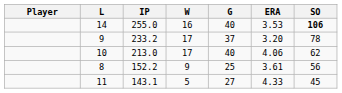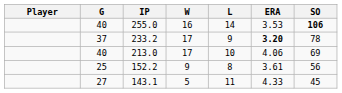 <table class="wikitable sortable">
 <tr>
 <th bgcolor="#DDDDFF" width="16%">Player</th>
-<th bgcolor="#DDDDFF" width="9%">L</th>
+<th bgcolor="#DDDDFF" width="9%">G</th>
 <th bgcolor="#DDDDFF" width="9%">IP</th>
 <th bgcolor="#DDDDFF" width="9%">W</th>
-<th bgcolor="#DDDDFF" width="9%">G</th>
+<th bgcolor="#DDDDFF" width="9%">L</th>
 <th bgcolor="#DDDDFF" width="9%">ERA</th>
 <th bgcolor="#DDDDFF" width="9%">SO</th>
 </tr>
 <tr align="center">
 <td></td>
-<td>14</td>
+<td>40</td>
 <td>255.0</td>
 <td>16</td>
-<td>40</td>
+<td>14</td>
 <td>3.53</td>
 <td><strong>106</strong></td>
 </tr>
 <tr align="center">
 <td></td>
-<td>9</td>
+<td>37</td>
 <td>233.2</td>
 <td>17</td>
-<td>37</td>
-<td>3.20</td>
+<td>9</td>
+<td><strong>3.20</strong></td>
 <td>78</td>
 </tr>
 <tr align="center">
 <td></td>
-<td>10</td>
+<td>40</td>
 <td>213.0</td>
 <td>17</td>
-<td>40</td>
+<td>10</td>
 <td>4.06</td>
-<td>62</td>
+<td>69</td>
 </tr>
 <tr align="center">
 <td></td>
-<td>8</td>
+<td>25</td>
 <td>152.2</td>
 <td>9</td>
-<td>25</td>
+<td>8</td>
 <td>3.61</td>
 <td>56</td>
 </tr>
 <tr align="center">
 <td></td>
-<td>11</td>
+<td>27</td>
 <td>143.1</td>
 <td>5</td>
-<td>27</td>
+<td>11</td>
 <td>4.33</td>
 <td>45</td>
 </tr>
 </table>
